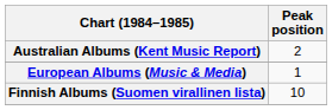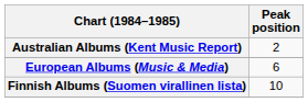 <table class="wikitable sortable plainrowheaders" style="text-align:center">
 <tr>
 <th scope="col">Chart (1984–1985)</th>
 <th scope="col">Peak<br>position</th>
 </tr>
 <tr>
 <th scope="row">Australian Albums (<a href='#'>Kent Music Report</a>)</th>
 <td>2</td>
 </tr>
 <tr>
 </tr>
 <tr>
 </tr>
 <tr>
 </tr>
 <tr>
 <th scope="row"><a href='#'>European Albums</a> (<em><a href='#'>Music & Media</a></em>)</th>
-<td>1</td>
+<td>6</td>
 </tr>
 <tr>
 <th scope="row">Finnish Albums (<a href='#'>Suomen virallinen lista</a>)</th>
 <td>10</td>
 </tr>
 <tr>
 </tr>
 <tr>
 </tr>
 <tr>
 </tr>
 <tr>
 </tr>
 <tr>
 </tr>
 <tr>
 </tr>
 <tr>
 </tr>
 </table>
